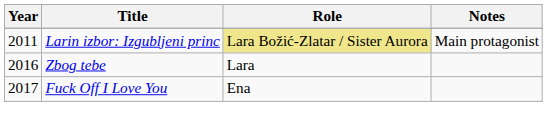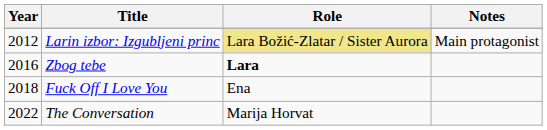 <table class="wikitable sortable">
 <tr>
 <th>Year</th>
 <th>Title</th>
 <th>Role</th>
 <th class="unsortable">Notes</th>
 </tr>
 <tr>
 </tr>
 <tr>
-<td>2011</td>
+<td>2012</td>
 <td><em><a href='#'>Larin izbor: Izgubljeni princ</a></em></td>
 <td style="background: khaki;">Lara Božić-Zlatar / Sister Aurora</td>
 <td>Main protagonist</td>
 </tr>
 <tr>
 <td>2016</td>
 <td><em><a href='#'>Zbog tebe</a></em></td>
-<td>Lara</td>
+<td><strong>Lara</strong></td>
 <td></td>
 </tr>
 <tr>
-<td>2017</td>
+<td>2018</td>
 <td><em><a href='#'>Fuck Off I Love You</a></em></td>
 <td>Ena</td>
 <td></td>
 </tr>
+<tr>
+<td>2022</td>
+<td><em>The Conversation</em></td>
+<td>Marija Horvat</td>
+<td></td>
+</tr>
 </table>
